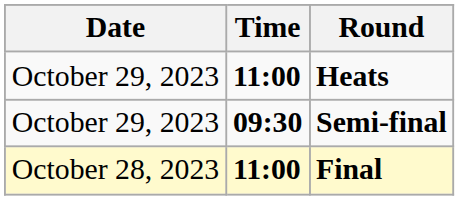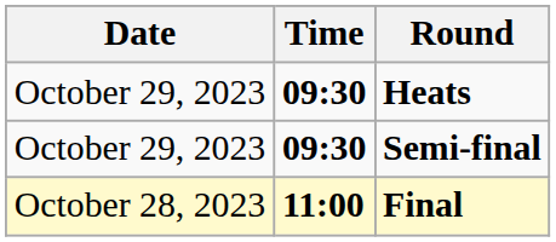 <table class="wikitable">
 <tr>
 <th>Date</th>
 <th>Time</th>
 <th>Round</th>
 </tr>
 <tr>
 <td>October 29, 2023</td>
-<td><strong>11:00</strong></td>
+<td><strong>09:30</strong></td>
 <td><strong>Heats</strong></td>
 </tr>
 <tr>
 <td>October 29, 2023</td>
 <td><strong>09:30</strong></td>
 <td><strong>Semi-final</strong></td>
 </tr>
 <tr style=background:lemonchiffon>
 <td>October 28, 2023</td>
 <td><strong>11:00</strong></td>
 <td><strong>Final</strong></td>
 </tr>
 </table>
